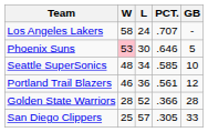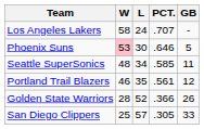 <table class="wikitable" style="text-align: center;">
 <tr>
 <th>Team</th>
 <th>W</th>
 <th>L</th>
 <th>PCT.</th>
 <th>GB</th>
 </tr>
 <tr>
 <td align="left"><a href='#'>Los Angeles Lakers</a></td>
 <td>58</td>
 <td>24</td>
 <td>.707</td>
 <td>-</td>
 </tr>
 <tr>
 <td align="left"><a href='#'>Phoenix Suns</a></td>
 <td style="background: pink;">53</td>
 <td>30</td>
 <td>.646</td>
 <td>5</td>
 </tr>
 <tr>
 <td align="left"><a href='#'>Seattle SuperSonics</a></td>
 <td>48</td>
 <td>34</td>
 <td>.585</td>
-<td>10</td>
+<td>11</td>
 </tr>
 <tr>
 <td align="left"><a href='#'>Portland Trail Blazers</a></td>
 <td>46</td>
-<td>36</td>
+<td>35</td>
 <td>.561</td>
 <td>12</td>
 </tr>
 <tr>
 <td align="left"><a href='#'>Golden State Warriors</a></td>
 <td>28</td>
 <td>52</td>
 <td>.366</td>
-<td>28</td>
+<td>26</td>
 </tr>
 <tr>
 <td align="left"><a href='#'>San Diego Clippers</a></td>
 <td>25</td>
 <td>57</td>
 <td>.305</td>
 <td>33</td>
 </tr>
 </table>
